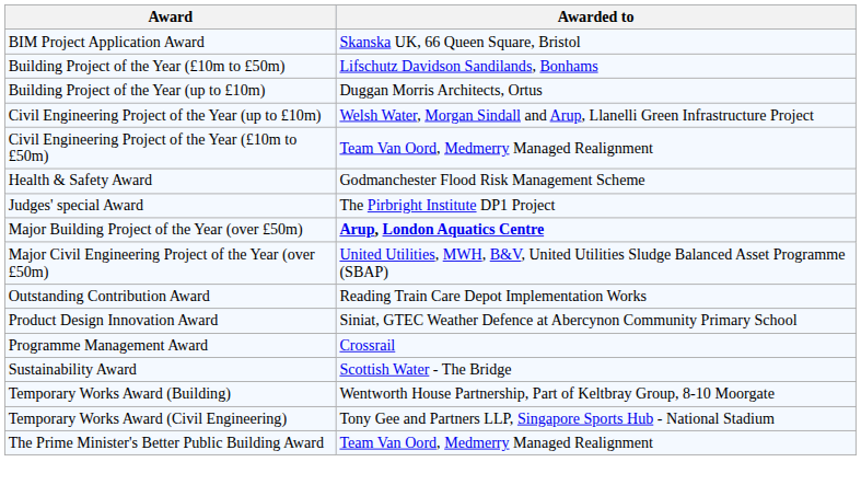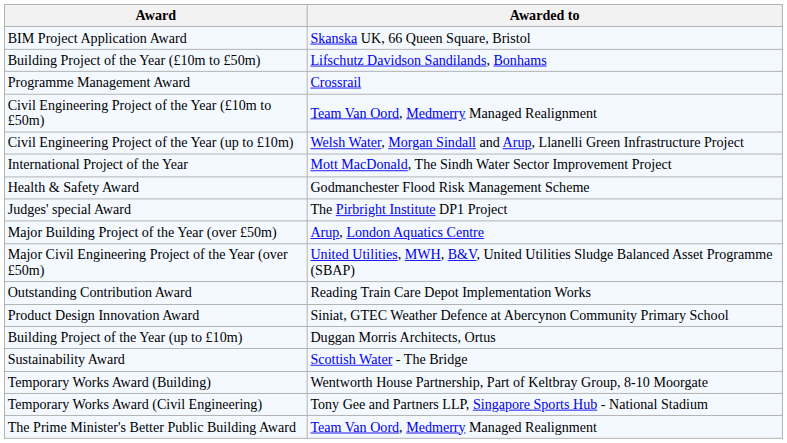 <table class="wikitable mw-collapsible mw-collapsed" border="0" cellpadding="2" cellspacing="2" align="center" width="70%">
 <tr bgcolor="#99CCFF">
 <th align="left" valign="top">Award</th>
 <th align="left" valign="top">Awarded to</th>
 </tr>
 <tr bgcolor="#F4F9FF">
 <td>BIM Project Application Award</td>
 <td><a href='#'>Skanska</a> UK, 66 Queen Square, Bristol</td>
 </tr>
 <tr bgcolor="#F4F9FF">
 <td>Building Project of the Year (£10m to £50m)</td>
 <td><a href='#'>Lifschutz Davidson Sandilands</a>, <a href='#'>Bonhams</a></td>
 </tr>
 <tr bgcolor="#F4F9FF">
-<td>Building Project of the Year (up to £10m)</td>
-<td>Duggan Morris Architects, Ortus</td>
+<td>Programme Management Award</td>
+<td><a href='#'>Crossrail</a></td>
+</tr>
+<tr bgcolor="#F4F9FF">
+<td>Civil Engineering Project of the Year (£10m to £50m)</td>
+<td><a href='#'>Team Van Oord</a>, <a href='#'>Medmerry</a> Managed Realignment</td>
 </tr>
 <tr bgcolor="#F4F9FF">
 <td>Civil Engineering Project of the Year (up to £10m)</td>
 <td><a href='#'>Welsh Water</a>, <a href='#'>Morgan Sindall</a> and <a href='#'>Arup</a>, Llanelli Green Infrastructure Project</td>
 </tr>
 <tr bgcolor="#F4F9FF">
-<td>Civil Engineering Project of the Year (£10m to £50m)</td>
-<td><a href='#'>Team Van Oord</a>, <a href='#'>Medmerry</a> Managed Realignment</td>
+<td>International Project of the Year</td>
+<td><a href='#'>Mott MacDonald</a>, The Sindh Water Sector Improvement Project</td>
 </tr>
 <tr bgcolor="#F4F9FF">
 <td>Health & Safety Award</td>
 <td>Godmanchester Flood Risk Management Scheme</td>
 </tr>
 <tr bgcolor="#F4F9FF">
 <td>Judges' special Award</td>
 <td>The <a href='#'>Pirbright Institute</a> DP1 Project</td>
 </tr>
 <tr bgcolor="#F4F9FF">
 <td>Major Building Project of the Year (over £50m)</td>
-<td><strong><a href='#'>Arup</a>, <a href='#'>London Aquatics Centre</a></strong></td>
+<td><a href='#'>Arup</a>, <a href='#'>London Aquatics Centre</a></td>
 </tr>
 <tr bgcolor="#F4F9FF">
 <td>Major Civil Engineering Project of the Year (over £50m)</td>
 <td><a href='#'>United Utilities</a>, <a href='#'>MWH</a>, <a href='#'>B&V</a>, United Utilities Sludge Balanced Asset Programme (SBAP)</td>
 </tr>
 <tr bgcolor="#F4F9FF">
 <td>Outstanding Contribution Award</td>
 <td>Reading Train Care Depot Implementation Works</td>
 </tr>
 <tr bgcolor="#F4F9FF">
 <td>Product Design Innovation Award</td>
 <td>Siniat, GTEC Weather Defence at Abercynon Community Primary School</td>
 </tr>
 <tr bgcolor="#F4F9FF">
-<td>Programme Management Award</td>
-<td><a href='#'>Crossrail</a></td>
+<td>Building Project of the Year (up to £10m)</td>
+<td>Duggan Morris Architects, Ortus</td>
 </tr>
 <tr bgcolor="#F4F9FF">
 <td>Sustainability Award</td>
 <td><a href='#'>Scottish Water</a> - The Bridge</td>
 </tr>
 <tr bgcolor="#F4F9FF">
 <td>Temporary Works Award (Building)</td>
 <td>Wentworth House Partnership, Part of Keltbray Group, 8-10 Moorgate</td>
 </tr>
 <tr bgcolor="#F4F9FF">
 <td>Temporary Works Award (Civil Engineering)</td>
 <td>Tony Gee and Partners LLP, <a href='#'>Singapore Sports Hub</a> - National Stadium</td>
 </tr>
 <tr bgcolor="#F4F9FF">
 <td>The Prime Minister's Better Public Building Award</td>
 <td><a href='#'>Team Van Oord</a>, <a href='#'>Medmerry</a> Managed Realignment</td>
 </tr>
 </table>
